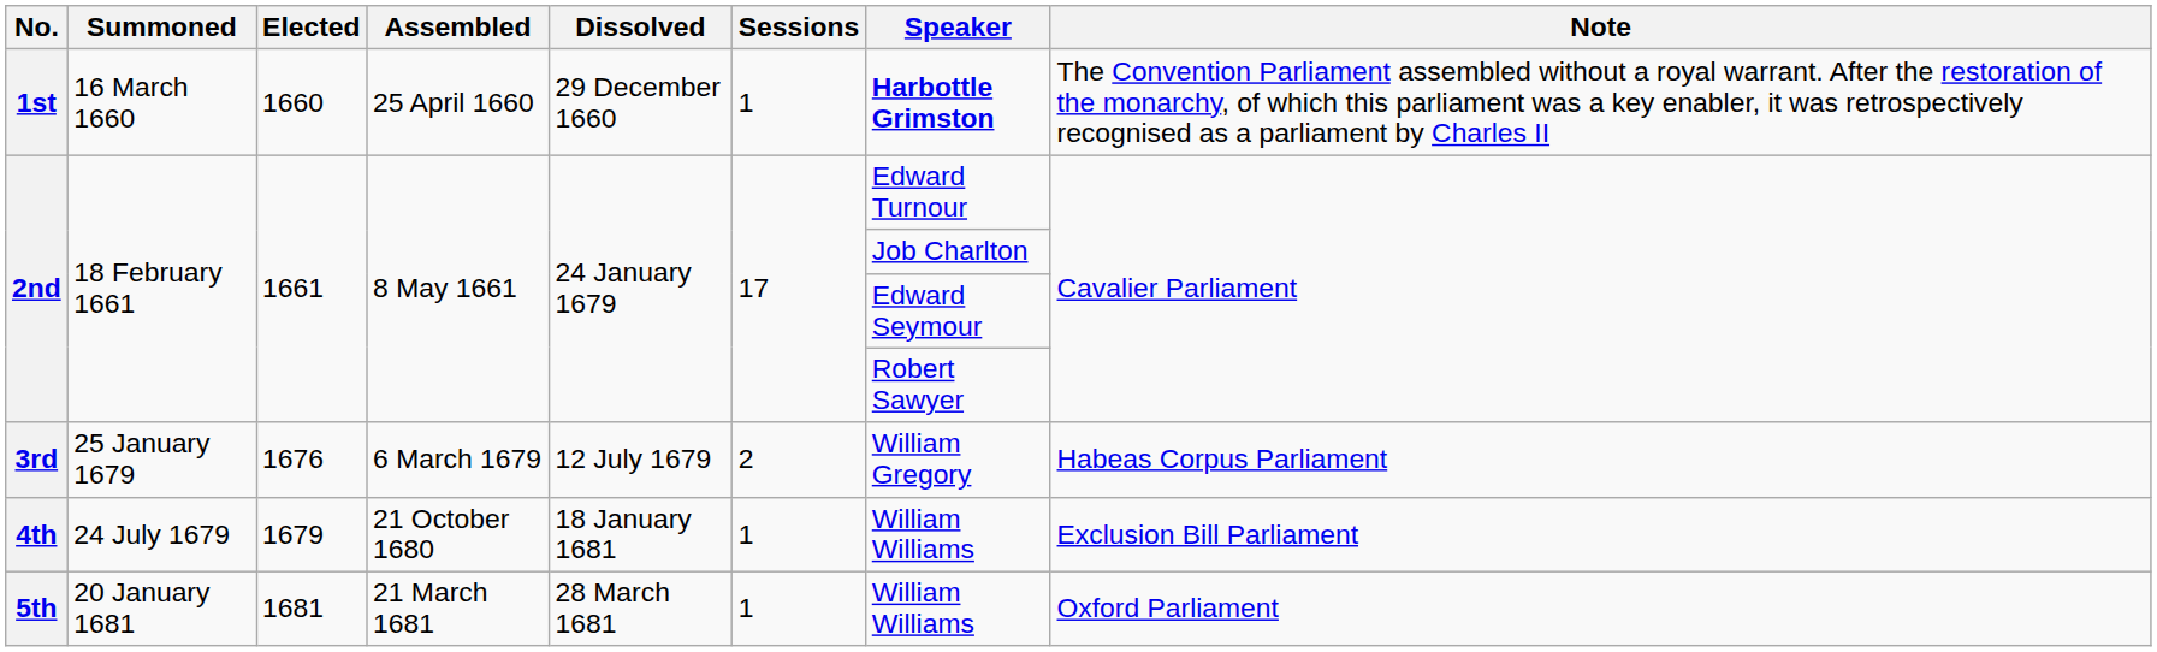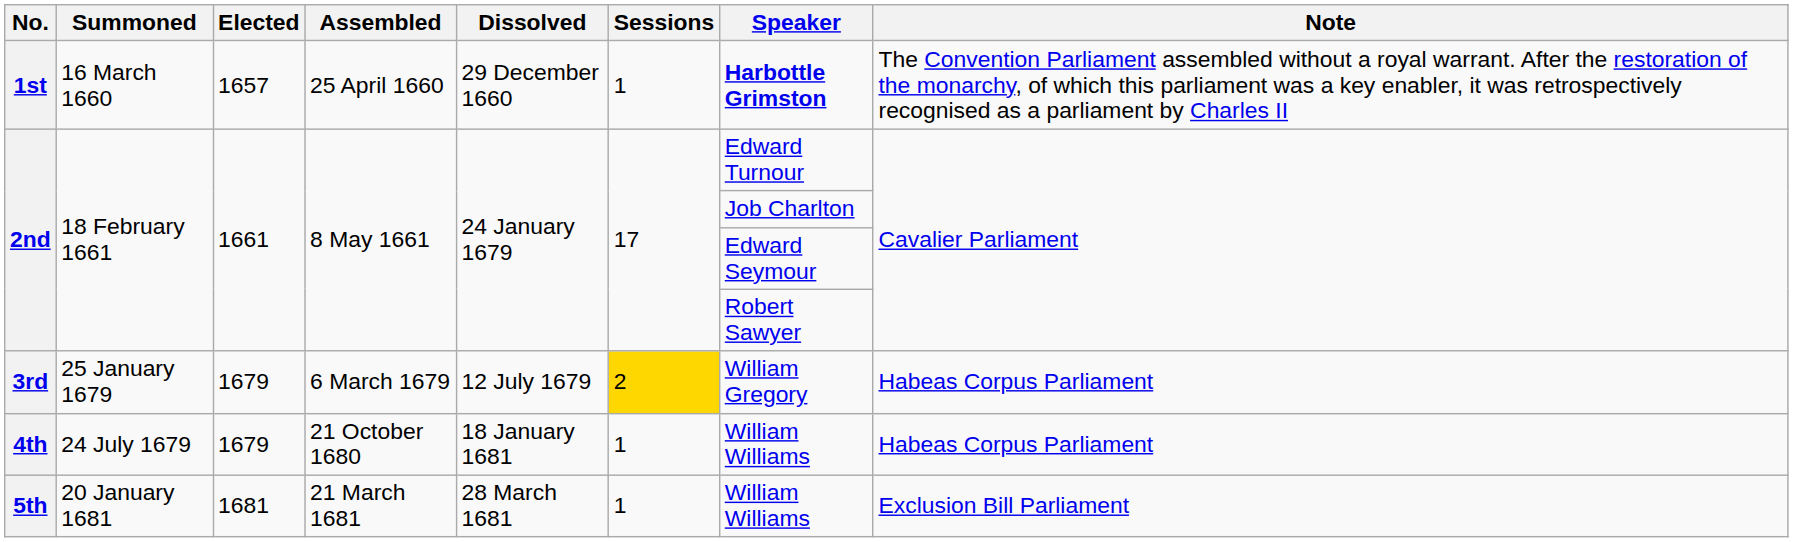 <table class="wikitable">
 <tr>
 <th>No.</th>
 <th>Summoned</th>
 <th>Elected</th>
 <th>Assembled</th>
 <th>Dissolved</th>
 <th>Sessions</th>
 <th><a href='#'>Speaker</a></th>
 <th>Note</th>
 </tr>
 <tr>
 <th><a href='#'>1st</a></th>
 <td>16 March 1660</td>
-<td>1660</td>
+<td>1657</td>
 <td>25 April 1660</td>
 <td>29 December 1660</td>
 <td>1</td>
 <td><strong><a href='#'>Harbottle Grimston</a></strong></td>
 <td>The <a href='#'>Convention Parliament</a> assembled without a royal warrant. After the <a href='#'>restoration of the monarchy</a>, of which this parliament was a key enabler, it was retrospectively recognised as a parliament by <a href='#'>Charles II</a></td>
 </tr>
 <tr>
 <th rowspan=4><a href='#'>2nd</a></th>
 <td rowspan=4>18 February 1661</td>
 <td rowspan=4>1661</td>
 <td rowspan=4>8 May 1661</td>
 <td rowspan=4>24 January 1679</td>
 <td rowspan=4>17</td>
 <td><a href='#'>Edward Turnour</a></td>
 <td rowspan=4><a href='#'>Cavalier Parliament</a></td>
 </tr>
 <tr>
 <td><a href='#'>Job Charlton</a></td>
 </tr>
 <tr>
 <td><a href='#'>Edward Seymour</a></td>
 </tr>
 <tr>
 <td><a href='#'>Robert Sawyer</a></td>
 </tr>
 <tr>
 <th><a href='#'>3rd</a></th>
 <td>25 January 1679</td>
-<td>1676</td>
+<td>1679</td>
 <td>6 March 1679</td>
 <td>12 July 1679</td>
-<td>2</td>
+<td style="background: gold;">2</td>
 <td><a href='#'>William Gregory</a></td>
 <td><a href='#'>Habeas Corpus Parliament</a></td>
 </tr>
 <tr>
 <th><a href='#'>4th</a></th>
 <td>24 July 1679</td>
 <td>1679</td>
 <td>21 October 1680</td>
 <td>18 January 1681</td>
 <td>1</td>
 <td><a href='#'>William Williams</a></td>
-<td><a href='#'>Exclusion Bill Parliament</a></td>
+<td><a href='#'>Habeas Corpus Parliament</a></td>
 </tr>
 <tr>
 <th><a href='#'>5th</a></th>
 <td>20 January 1681</td>
 <td>1681</td>
 <td>21 March 1681</td>
 <td>28 March 1681</td>
 <td>1</td>
 <td><a href='#'>William Williams</a></td>
-<td><a href='#'>Oxford Parliament</a></td>
+<td><a href='#'>Exclusion Bill Parliament</a></td>
 </tr>
 </table>
